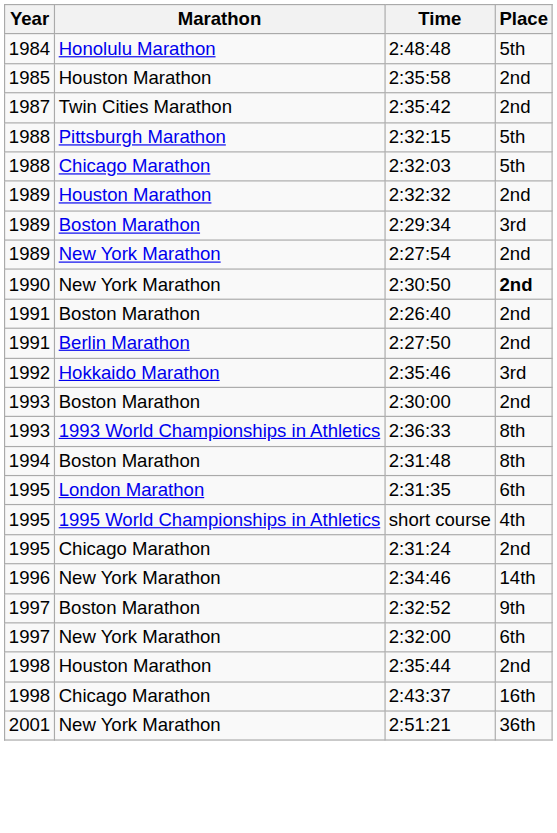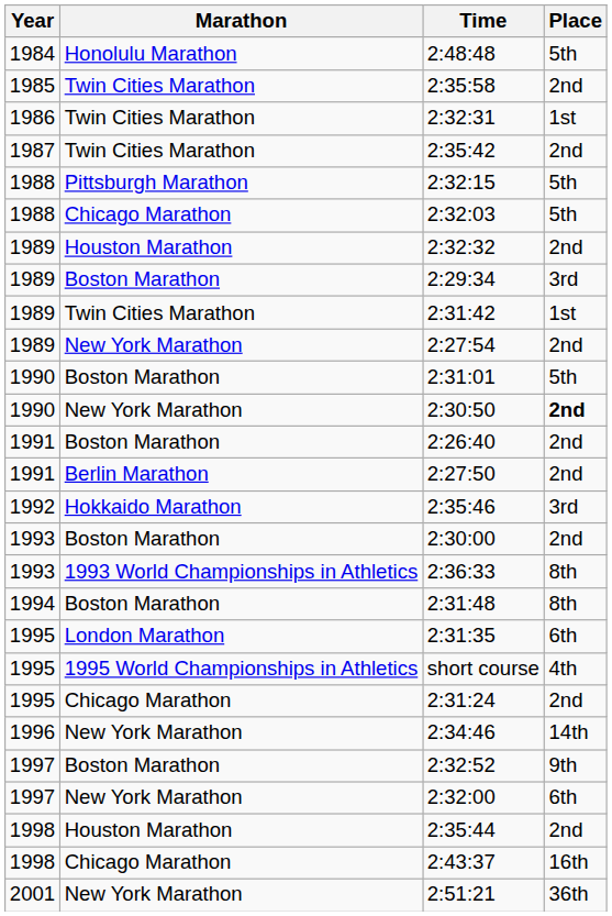 <table class="wikitable sortable">
 <tr>
 <th>Year</th>
 <th>Marathon</th>
 <th>Time</th>
 <th>Place</th>
 </tr>
 <tr>
 <td>1984</td>
 <td><a href='#'>Honolulu Marathon</a></td>
 <td>2:48:48</td>
 <td>5th</td>
 </tr>
 <tr>
 <td>1985</td>
-<td>Houston Marathon</td>
+<td><a href='#'>Twin Cities Marathon</a></td>
 <td>2:35:58</td>
 <td>2nd</td>
+</tr>
+<tr>
+<td>1986</td>
+<td>Twin Cities Marathon</td>
+<td>2:32:31</td>
+<td>1st</td>
 </tr>
 <tr>
 <td>1987</td>
 <td>Twin Cities Marathon</td>
 <td>2:35:42</td>
 <td>2nd</td>
 </tr>
 <tr>
 <td>1988</td>
 <td><a href='#'>Pittsburgh Marathon</a></td>
 <td>2:32:15</td>
 <td>5th</td>
 </tr>
 <tr>
 <td>1988</td>
 <td><a href='#'>Chicago Marathon</a></td>
 <td>2:32:03</td>
 <td>5th</td>
 </tr>
 <tr>
 <td>1989</td>
 <td><a href='#'>Houston Marathon</a></td>
 <td>2:32:32</td>
 <td>2nd</td>
 </tr>
 <tr>
 <td>1989</td>
 <td><a href='#'>Boston Marathon</a></td>
 <td>2:29:34</td>
 <td>3rd</td>
 </tr>
 <tr>
 <td>1989</td>
+<td>Twin Cities Marathon</td>
+<td>2:31:42</td>
+<td>1st</td>
+</tr>
+<tr>
+<td>1989</td>
 <td><a href='#'>New York Marathon</a></td>
 <td>2:27:54</td>
 <td>2nd</td>
+</tr>
+<tr>
+<td>1990</td>
+<td>Boston Marathon</td>
+<td>2:31:01</td>
+<td>5th</td>
 </tr>
 <tr>
 <td>1990</td>
 <td>New York Marathon</td>
 <td>2:30:50</td>
 <td><strong>2nd</strong></td>
 </tr>
 <tr>
 <td>1991</td>
 <td>Boston Marathon</td>
 <td>2:26:40</td>
 <td>2nd</td>
 </tr>
 <tr>
 <td>1991</td>
 <td><a href='#'>Berlin Marathon</a></td>
 <td>2:27:50</td>
 <td>2nd</td>
 </tr>
 <tr>
 <td>1992</td>
 <td><a href='#'>Hokkaido Marathon</a></td>
 <td>2:35:46</td>
 <td>3rd</td>
 </tr>
 <tr>
 <td>1993</td>
 <td>Boston Marathon</td>
 <td>2:30:00</td>
 <td>2nd</td>
 </tr>
 <tr>
 <td>1993</td>
 <td><a href='#'>1993 World Championships in Athletics</a></td>
 <td>2:36:33</td>
 <td>8th</td>
 </tr>
 <tr>
 <td>1994</td>
 <td>Boston Marathon</td>
 <td>2:31:48</td>
 <td>8th</td>
 </tr>
 <tr>
 <td>1995</td>
 <td><a href='#'>London Marathon</a></td>
 <td>2:31:35</td>
 <td>6th</td>
 </tr>
 <tr>
 <td>1995</td>
 <td><a href='#'>1995 World Championships in Athletics</a></td>
 <td>short course</td>
 <td>4th</td>
 </tr>
 <tr>
 <td>1995</td>
 <td>Chicago Marathon</td>
 <td>2:31:24</td>
 <td>2nd</td>
 </tr>
 <tr>
 <td>1996</td>
 <td>New York Marathon</td>
 <td>2:34:46</td>
 <td>14th</td>
 </tr>
 <tr>
 <td>1997</td>
 <td>Boston Marathon</td>
 <td>2:32:52</td>
 <td>9th</td>
 </tr>
 <tr>
 <td>1997</td>
 <td>New York Marathon</td>
 <td>2:32:00</td>
 <td>6th</td>
 </tr>
 <tr>
 <td>1998</td>
 <td>Houston Marathon</td>
 <td>2:35:44</td>
 <td>2nd</td>
 </tr>
 <tr>
 <td>1998</td>
 <td>Chicago Marathon</td>
 <td>2:43:37</td>
 <td>16th</td>
 </tr>
 <tr>
 <td>2001</td>
 <td>New York Marathon</td>
 <td>2:51:21</td>
 <td>36th</td>
 </tr>
 </table>
